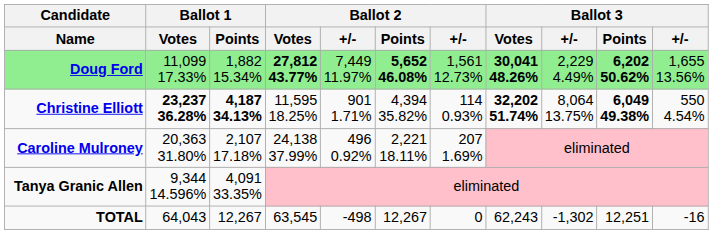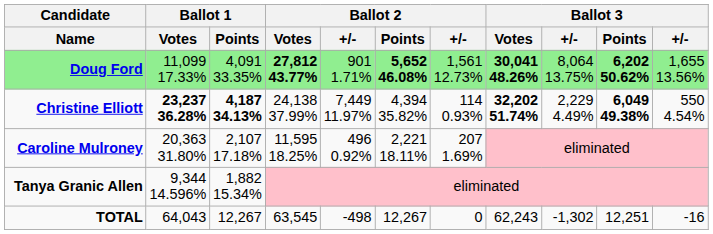 <table class="wikitable">
 <tr>
 <th>Candidate</th>
 <th colspan = "2">Ballot 1</th>
 <th colspan = "4">Ballot 2</th>
 <th colspan = "4">Ballot 3</th>
 </tr>
 <tr>
 <th style="width:150px;">Name</th>
 <th style="width:50px;">Votes</th>
 <th style="width:50px;">Points</th>
 <th style="width:50px;">Votes</th>
 <th style="width:50px;">+/-</th>
 <th style="width:50px;">Points</th>
 <th style="width:50px;">+/-</th>
 <th style="width:50px;">Votes</th>
 <th style="width:50px;">+/-</th>
 <th style="width:50px;">Points</th>
 <th style="width:50px;">+/-</th>
 </tr>
 <tr style="text-align:right;background:lightgreen;">
 <td><strong><a href='#'>Doug Ford</a></strong></td>
 <td>11,099<br>17.33%</td>
-<td>1,882<br>15.34%</td>
+<td>4,091<br>33.35%</td>
 <td><strong>27,812<br>43.77%</strong></td>
-<td>7,449<br>11.97%</td>
+<td>901<br>1.71%</td>
 <td><strong>5,652<br>46.08%</strong></td>
 <td>1,561<br>12.73%</td>
 <td><strong>30,041<br>48.26%</strong></td>
-<td>2,229<br>4.49%</td>
+<td>8,064<br>13.75%</td>
 <td><strong>6,202<br>50.62%</strong></td>
 <td>1,655<br>13.56%</td>
 </tr>
 <tr style="text-align:right;">
 <td><strong><a href='#'>Christine Elliott</a></strong></td>
 <td><strong>23,237</strong><br><strong>36.28%</strong></td>
 <td><strong>4,187<br>34.13%</strong></td>
-<td>11,595<br>18.25%</td>
-<td>901<br>1.71%</td>
+<td>24,138<br>37.99%</td>
+<td>7,449<br>11.97%</td>
 <td>4,394<br>35.82%</td>
 <td>114<br>0.93%</td>
 <td><strong>32,202<br>51.74%</strong></td>
-<td>8,064<br>13.75%</td>
+<td>2,229<br>4.49%</td>
 <td><strong>6,049<br>49.38%</strong></td>
 <td>550<br>4.54%</td>
 </tr>
 <tr style="text-align:right;">
 <td><strong><a href='#'>Caroline Mulroney</a></strong></td>
 <td>20,363<br>31.80%</td>
 <td>2,107<br>17.18%</td>
-<td>24,138<br>37.99%</td>
+<td>11,595<br>18.25%</td>
 <td>496<br>0.92%</td>
 <td>2,221<br>18.11%</td>
 <td>207<br>1.69%</td>
 <td style="text-align:center; background:pink" colspan=8>eliminated</td>
 </tr>
 <tr style="text-align:right;">
 <td><strong>Tanya Granic Allen</strong></td>
 <td>9,344<br>14.596%</td>
-<td>4,091<br>33.35%</td>
+<td>1,882<br>15.34%</td>
 <td style="text-align:center; background:pink" colspan=12>eliminated</td>
 </tr>
 <tr style="text-align:right;">
 <td><strong>TOTAL</strong></td>
 <td>64,043</td>
 <td>12,267</td>
 <td>63,545</td>
 <td>-498</td>
 <td>12,267</td>
 <td>0</td>
 <td>62,243</td>
 <td>-1,302</td>
 <td>12,251</td>
 <td>-16</td>
 </tr>
 </table>
